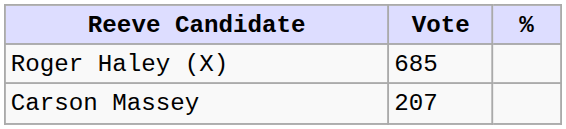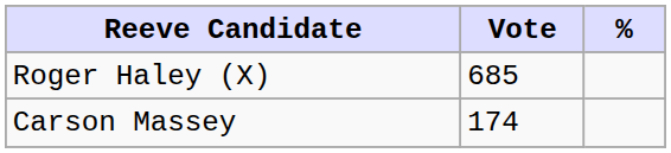 <table class="wikitable">
 <tr>
 <th style="background:#ddf; width:200px;">Reeve Candidate </th>
 <th style="background:#ddf; width:50px;">Vote</th>
 <th style="background:#ddf; width:30px;">%</th>
 </tr>
 <tr>
 <td>Roger Haley (X)</td>
 <td>685</td>
 <td></td>
 </tr>
 <tr>
 <td>Carson Massey</td>
-<td>207</td>
+<td>174</td>
 <td></td>
 </tr>
 </table>
